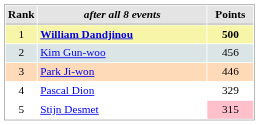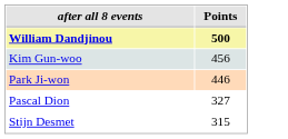 <table cellspacing="1" cellpadding="3" style="border:1px solid #AAAAAA;font-size:86%">
 <tr style="background-color: #E4E4E4;">
-<th style="border-bottom:1px solid #AAAAAA; width: 10px;">Rank</th>
 <th style="border-bottom:1px solid #AAAAAA; width: 200px;"><em>after all 8 events</em></th>
 <th style="border-bottom:1px solid #AAAAAA; width: 50px;">Points</th>
 </tr>
 <tr style="background:#f7f6a8;">
-<td align=center>1</td>
 <td> <strong><a href='#'>William Dandjinou</a></strong></td>
 <td align=center><strong>500</strong></td>
 </tr>
 <tr style="background:#dce5e5;">
-<td align=center>2</td>
 <td> <a href='#'>Kim Gun-woo</a></td>
 <td align=center>456</td>
 </tr>
 <tr style="background:#ffdab9;">
-<td align=center>3</td>
 <td> <a href='#'>Park Ji-won</a></td>
 <td align=center>446</td>
 </tr>
 <tr>
-<td align=center>4</td>
 <td> <a href='#'>Pascal Dion</a></td>
-<td align=center>329</td>
+<td align=center>327</td>
 </tr>
 <tr>
-<td align=center>5</td>
 <td> <a href='#'>Stijn Desmet</a></td>
-<td align=center style="background: pink;">315</td>
+<td align=center>315</td>
 </tr>
 </table>
